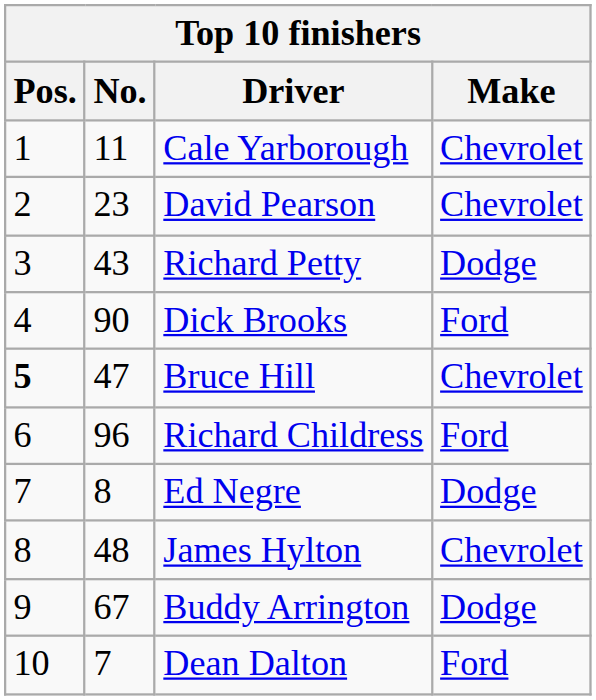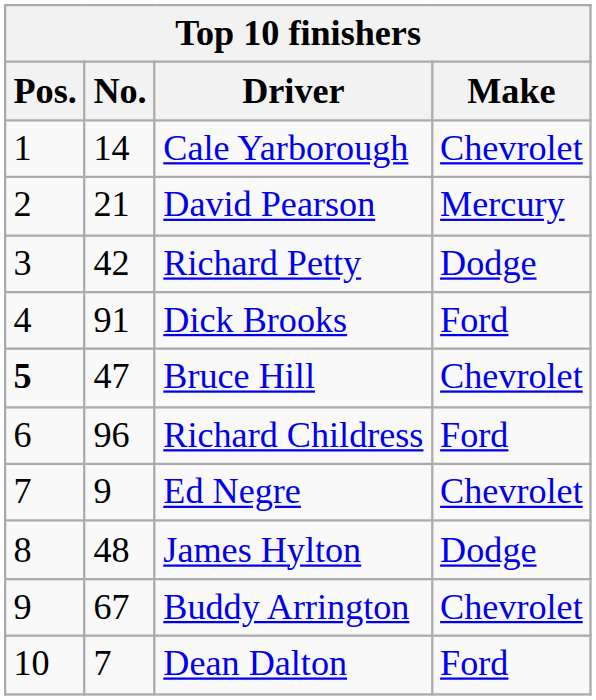 <table class="wikitable">
 <tr>
 <th colspan="4">Top 10 finishers</th>
 </tr>
 <tr>
 <th>Pos.</th>
 <th>No.</th>
 <th>Driver</th>
 <th>Make</th>
 </tr>
 <tr>
 <td>1</td>
-<td>11</td>
+<td>14</td>
 <td><a href='#'>Cale Yarborough</a></td>
 <td><a href='#'>Chevrolet</a></td>
 </tr>
 <tr>
 <td>2</td>
-<td>23</td>
+<td>21</td>
 <td><a href='#'>David Pearson</a></td>
-<td><a href='#'>Chevrolet</a></td>
+<td><a href='#'>Mercury</a></td>
 </tr>
 <tr>
 <td>3</td>
-<td>43</td>
+<td>42</td>
 <td><a href='#'>Richard Petty</a></td>
 <td><a href='#'>Dodge</a></td>
 </tr>
 <tr>
 <td>4</td>
-<td>90</td>
+<td>91</td>
 <td><a href='#'>Dick Brooks</a></td>
 <td><a href='#'>Ford</a></td>
 </tr>
 <tr>
 <td><strong>5</strong></td>
 <td>47</td>
 <td><a href='#'>Bruce Hill</a></td>
 <td><a href='#'>Chevrolet</a></td>
 </tr>
 <tr>
 <td>6</td>
 <td>96</td>
 <td><a href='#'>Richard Childress</a></td>
 <td><a href='#'>Ford</a></td>
 </tr>
 <tr>
 <td>7</td>
-<td>8</td>
+<td>9</td>
 <td><a href='#'>Ed Negre</a></td>
-<td><a href='#'>Dodge</a></td>
+<td><a href='#'>Chevrolet</a></td>
 </tr>
 <tr>
 <td>8</td>
 <td>48</td>
 <td><a href='#'>James Hylton</a></td>
-<td><a href='#'>Chevrolet</a></td>
+<td><a href='#'>Dodge</a></td>
 </tr>
 <tr>
 <td>9</td>
 <td>67</td>
 <td><a href='#'>Buddy Arrington</a></td>
-<td><a href='#'>Dodge</a></td>
+<td><a href='#'>Chevrolet</a></td>
 </tr>
 <tr>
 <td>10</td>
 <td>7</td>
 <td><a href='#'>Dean Dalton</a></td>
 <td><a href='#'>Ford</a></td>
 </tr>
 </table>
